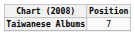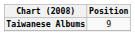 <table class="wikitable plainrowheaders">
 <tr>
 <th>Chart (2008)</th>
 <th>Position</th>
 </tr>
 <tr>
 <th scope="row">Taiwanese Albums</th>
-<td style="text-align:center;">7</td>
+<td style="text-align:center;">9</td>
 </tr>
 <tr>
 </tr>
 </table>
